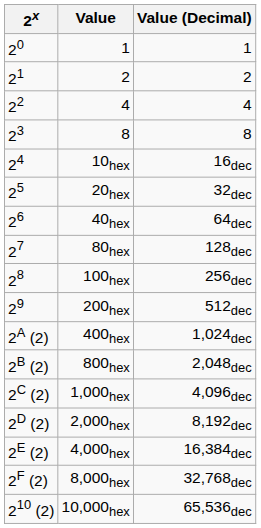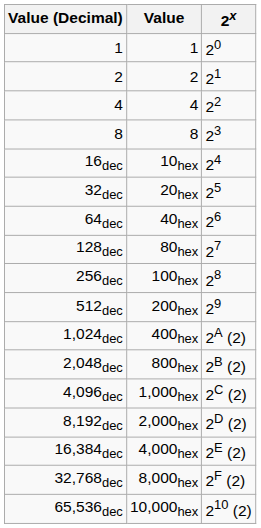 <table class="wikitable">
 <tr>
+<th>Value (Decimal)</th>
+<th>Value</th>
 <th>2<sup><em>x</em></sup></th>
-<th>Value</th>
-<th>Value (Decimal)</th>
 </tr>
 <tr>
-<td>2<sup>0</sup></td>
 <td style="text-align:right;">1</td>
 <td style="text-align:right;">1</td>
+<td>2<sup>0</sup></td>
 </tr>
 <tr>
-<td>2<sup>1</sup></td>
 <td style="text-align:right;">2</td>
 <td style="text-align:right;">2</td>
+<td>2<sup>1</sup></td>
 </tr>
 <tr>
-<td>2<sup>2</sup></td>
 <td style="text-align:right;">4</td>
 <td style="text-align:right;">4</td>
+<td>2<sup>2</sup></td>
 </tr>
 <tr>
-<td>2<sup>3</sup></td>
 <td style="text-align:right;">8</td>
 <td style="text-align:right;">8</td>
+<td>2<sup>3</sup></td>
 </tr>
 <tr>
+<td style="text-align:right;">16<sub>dec</sub></td>
+<td style="text-align:right;">10<sub>hex</sub></td>
 <td>2<sup>4</sup></td>
-<td style="text-align:right;">10<sub>hex</sub></td>
-<td style="text-align:right;">16<sub>dec</sub></td>
 </tr>
 <tr>
+<td style="text-align:right;">32<sub>dec</sub></td>
+<td style="text-align:right;">20<sub>hex</sub></td>
 <td>2<sup>5</sup></td>
-<td style="text-align:right;">20<sub>hex</sub></td>
-<td style="text-align:right;">32<sub>dec</sub></td>
 </tr>
 <tr>
+<td style="text-align:right;">64<sub>dec</sub></td>
+<td style="text-align:right;">40<sub>hex</sub></td>
 <td>2<sup>6</sup></td>
-<td style="text-align:right;">40<sub>hex</sub></td>
-<td style="text-align:right;">64<sub>dec</sub></td>
 </tr>
 <tr>
+<td style="text-align:right;">128<sub>dec</sub></td>
+<td style="text-align:right;">80<sub>hex</sub></td>
 <td>2<sup>7</sup></td>
-<td style="text-align:right;">80<sub>hex</sub></td>
-<td style="text-align:right;">128<sub>dec</sub></td>
 </tr>
 <tr>
+<td style="text-align:right;">256<sub>dec</sub></td>
+<td style="text-align:right;">100<sub>hex</sub></td>
 <td>2<sup>8</sup></td>
-<td style="text-align:right;">100<sub>hex</sub></td>
-<td style="text-align:right;">256<sub>dec</sub></td>
 </tr>
 <tr>
+<td style="text-align:right;">512<sub>dec</sub></td>
+<td style="text-align:right;">200<sub>hex</sub></td>
 <td>2<sup>9</sup></td>
-<td style="text-align:right;">200<sub>hex</sub></td>
-<td style="text-align:right;">512<sub>dec</sub></td>
 </tr>
 <tr>
+<td style="text-align:right;">1,024<sub>dec</sub></td>
+<td style="text-align:right;">400<sub>hex</sub></td>
 <td>2<sup>A</sup> (2)</td>
-<td style="text-align:right;">400<sub>hex</sub></td>
-<td style="text-align:right;">1,024<sub>dec</sub></td>
 </tr>
 <tr>
+<td style="text-align:right;">2,048<sub>dec</sub></td>
+<td style="text-align:right;">800<sub>hex</sub></td>
 <td>2<sup>B</sup> (2)</td>
-<td style="text-align:right;">800<sub>hex</sub></td>
-<td style="text-align:right;">2,048<sub>dec</sub></td>
 </tr>
 <tr>
+<td style="text-align:right;">4,096<sub>dec</sub></td>
+<td style="text-align:right;">1,000<sub>hex</sub></td>
 <td>2<sup>C</sup> (2)</td>
-<td style="text-align:right;">1,000<sub>hex</sub></td>
-<td style="text-align:right;">4,096<sub>dec</sub></td>
 </tr>
 <tr>
+<td style="text-align:right;">8,192<sub>dec</sub></td>
+<td style="text-align:right;">2,000<sub>hex</sub></td>
 <td>2<sup>D</sup> (2)</td>
-<td style="text-align:right;">2,000<sub>hex</sub></td>
-<td style="text-align:right;">8,192<sub>dec</sub></td>
 </tr>
 <tr>
+<td style="text-align:right;">16,384<sub>dec</sub></td>
+<td style="text-align:right;">4,000<sub>hex</sub></td>
 <td>2<sup>E</sup> (2)</td>
-<td style="text-align:right;">4,000<sub>hex</sub></td>
-<td style="text-align:right;">16,384<sub>dec</sub></td>
 </tr>
 <tr>
+<td style="text-align:right;">32,768<sub>dec</sub></td>
+<td style="text-align:right;">8,000<sub>hex</sub></td>
 <td>2<sup>F</sup> (2)</td>
-<td style="text-align:right;">8,000<sub>hex</sub></td>
-<td style="text-align:right;">32,768<sub>dec</sub></td>
 </tr>
 <tr>
+<td style="text-align:right;">65,536<sub>dec</sub></td>
+<td style="text-align:right;">10,000<sub>hex</sub></td>
 <td>2<sup>10</sup> (2)</td>
-<td style="text-align:right;">10,000<sub>hex</sub></td>
-<td style="text-align:right;">65,536<sub>dec</sub></td>
 </tr>
 </table>
